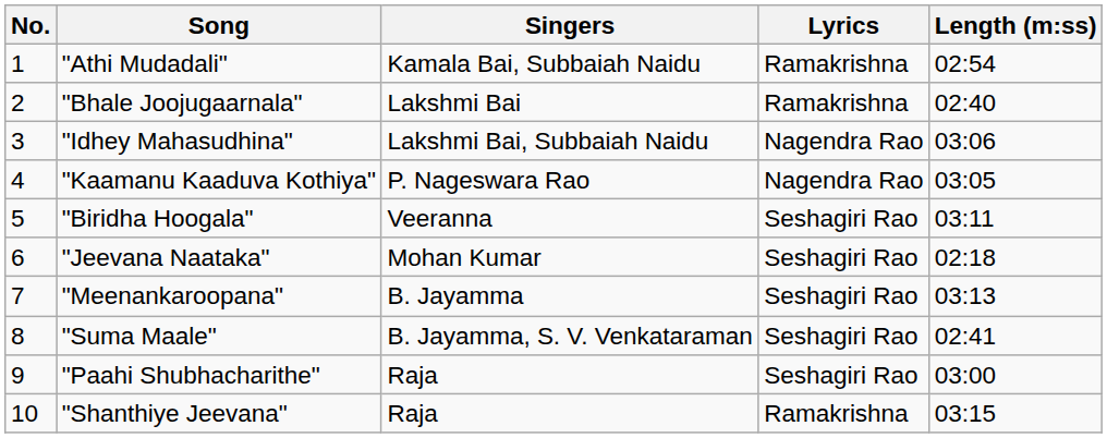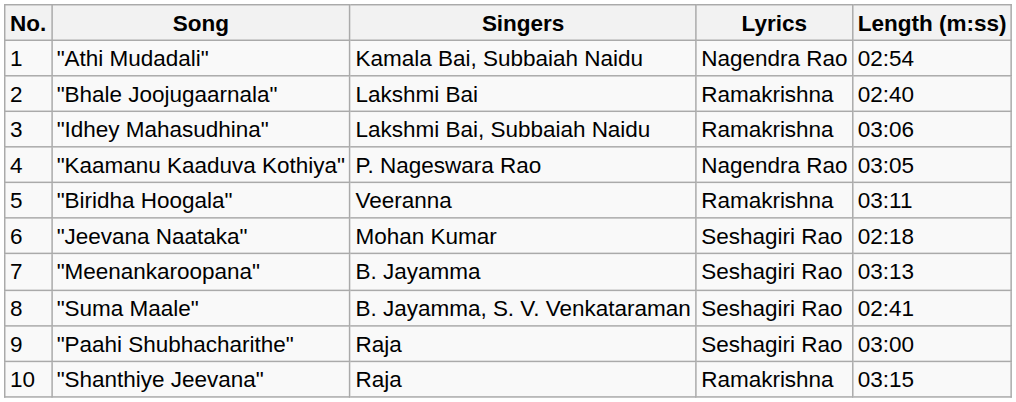 <table class="wikitable" style="font-size:95%;">
 <tr>
 <th>No.</th>
 <th>Song</th>
 <th>Singers</th>
 <th>Lyrics</th>
 <th>Length (m:ss)</th>
 </tr>
 <tr>
 <td>1</td>
 <td>"Athi Mudadali"</td>
 <td>Kamala Bai, Subbaiah Naidu</td>
-<td>Ramakrishna</td>
+<td>Nagendra Rao</td>
 <td>02:54</td>
 </tr>
 <tr>
 <td>2</td>
 <td>"Bhale Joojugaarnala"</td>
 <td>Lakshmi Bai</td>
 <td>Ramakrishna</td>
 <td>02:40</td>
 </tr>
 <tr>
 <td>3</td>
 <td>"Idhey Mahasudhina"</td>
 <td>Lakshmi Bai, Subbaiah Naidu</td>
-<td>Nagendra Rao</td>
+<td>Ramakrishna</td>
 <td>03:06</td>
 </tr>
 <tr>
 <td>4</td>
 <td>"Kaamanu Kaaduva Kothiya"</td>
 <td>P. Nageswara Rao</td>
 <td>Nagendra Rao</td>
 <td>03:05</td>
 </tr>
 <tr>
 <td>5</td>
 <td>"Biridha Hoogala"</td>
 <td>Veeranna</td>
-<td>Seshagiri Rao</td>
+<td>Ramakrishna</td>
 <td>03:11</td>
 </tr>
 <tr>
 <td>6</td>
 <td>"Jeevana Naataka"</td>
 <td>Mohan Kumar</td>
 <td>Seshagiri Rao</td>
 <td>02:18</td>
 </tr>
 <tr>
 <td>7</td>
 <td>"Meenankaroopana"</td>
 <td>B. Jayamma</td>
 <td>Seshagiri Rao</td>
 <td>03:13</td>
 </tr>
 <tr>
 <td>8</td>
 <td>"Suma Maale"</td>
 <td>B. Jayamma, S. V. Venkataraman</td>
 <td>Seshagiri Rao</td>
 <td>02:41</td>
 </tr>
 <tr>
 <td>9</td>
 <td>"Paahi Shubhacharithe"</td>
 <td>Raja</td>
 <td>Seshagiri Rao</td>
 <td>03:00</td>
 </tr>
 <tr>
 <td>10</td>
 <td>"Shanthiye Jeevana"</td>
 <td>Raja</td>
 <td>Ramakrishna</td>
 <td>03:15</td>
 </tr>
 </table>
